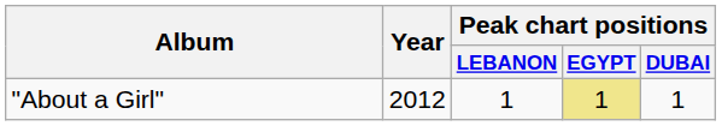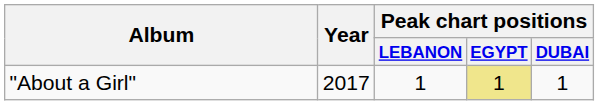 <table class="wikitable">
 <tr>
 <th rowspan="2"  style="width:230px; text-align:center;">Album</th>
 <th rowspan="2" style="text-align:center;">Year</th>
 <th colspan="3" style="text-align:center;">Peak chart positions</th>
 </tr>
 <tr>
 <th style="width:2em;font-size:80%"><a href='#'>LEBANON</a></th>
 <th style="width:2em;font-size:80%"><a href='#'>EGYPT</a></th>
 <th style="width:2em;font-size:80%"><a href='#'>DUBAI</a></th>
 </tr>
 <tr>
 <td>"About a Girl"</td>
-<td style="text-align:center;">2012</td>
+<td style="text-align:center;">2017</td>
 <td style="text-align:center;">1</td>
 <td style="background: khaki; text-align:center;">1</td>
 <td style="text-align:center;">1</td>
 </tr>
 </table>
